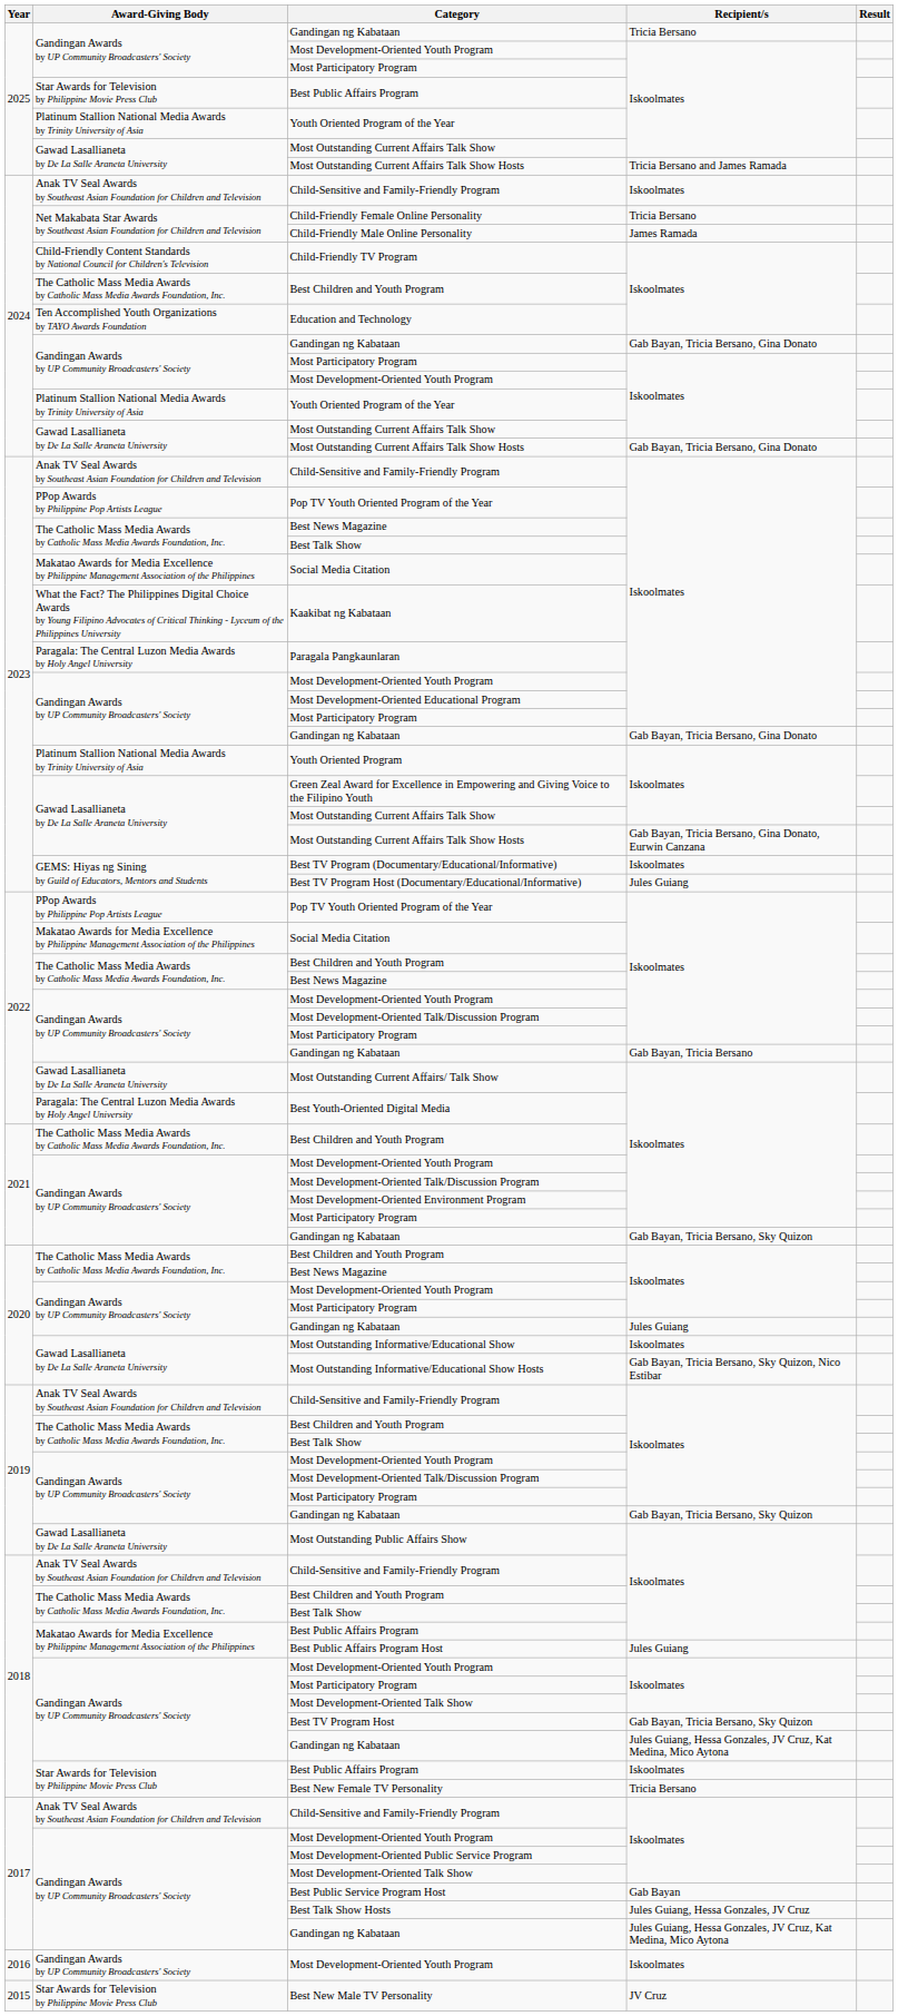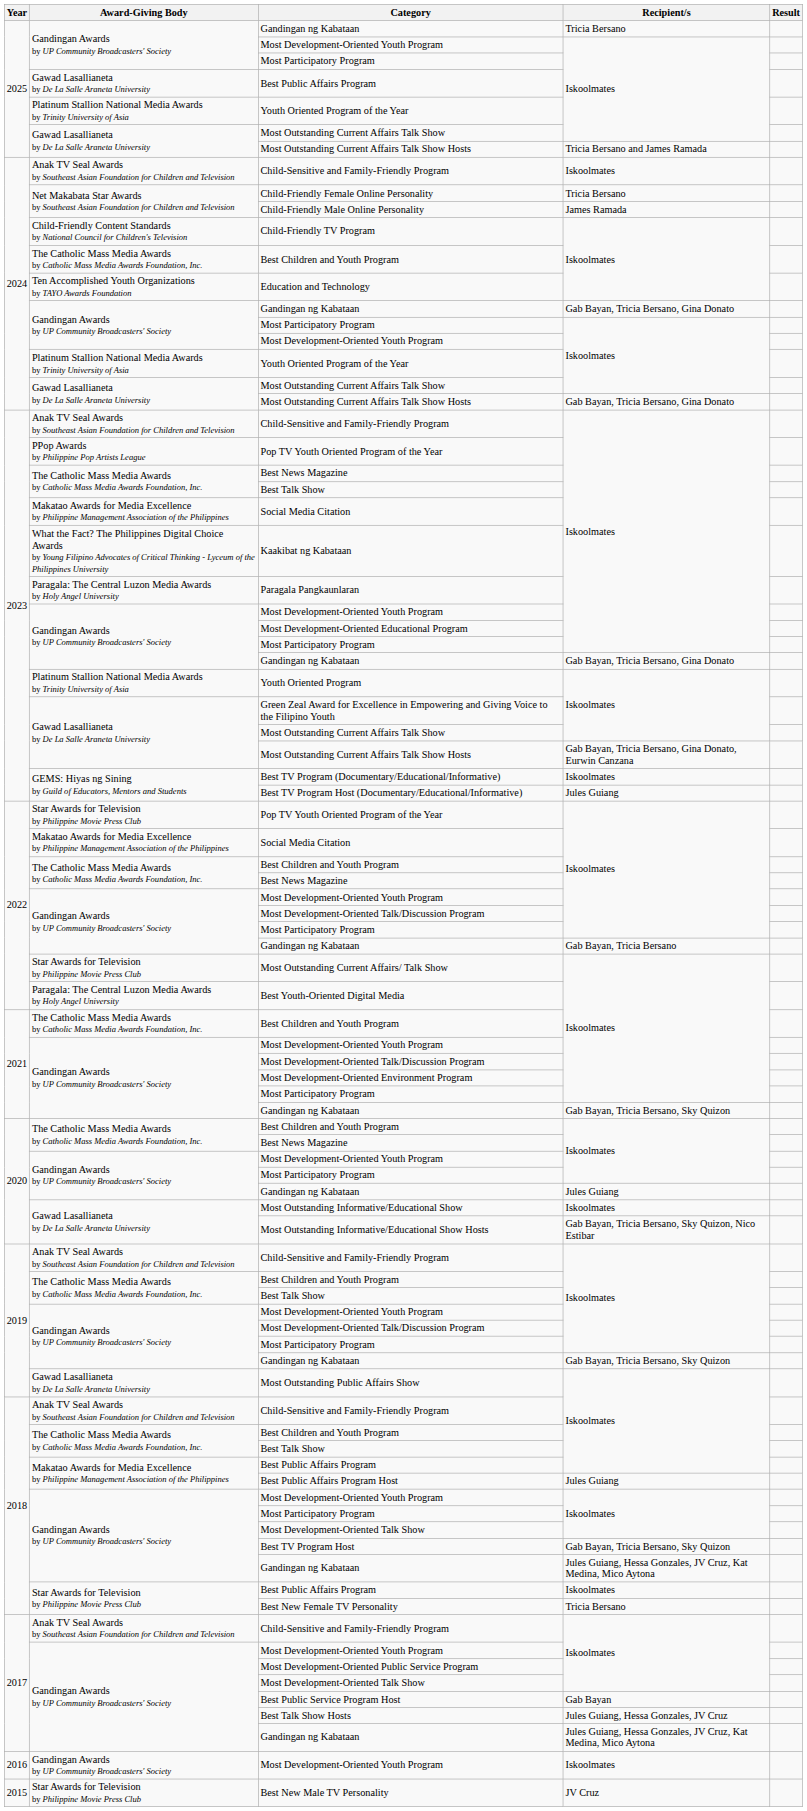 <table class="wikitable" style="text-align:left; width="auto">
 <tr>
 <th>Year</th>
 <th>Award-Giving Body</th>
 <th>Category</th>
 <th>Recipient/s</th>
 <th>Result</th>
 </tr>
 <tr>
 <td rowspan="7" align="center">2025</td>
 <td rowspan="3" align="left">Gandingan Awards <br><small>by <em>UP Community Broadcasters' Society</em></small></td>
 <td align="left">Gandingan ng Kabataan</td>
 <td align="left">Tricia Bersano</td>
 <td></td>
 </tr>
 <tr>
 <td align="left">Most Development-Oriented Youth Program</td>
 <td rowspan="5">Iskoolmates</td>
 <td></td>
 </tr>
 <tr>
 <td align="left">Most Participatory Program</td>
 <td></td>
 </tr>
 <tr>
-<td align="left">Star Awards for Television <br><small>by <em>Philippine Movie Press Club</em></small></td>
+<td align="left">Gawad Lasallianeta <br><small>by <em>De La Salle Araneta University</em></small></td>
 <td align="left">Best Public Affairs Program</td>
 <td></td>
 </tr>
 <tr>
 <td align="left">Platinum Stallion National Media Awards <br><small>by <em>Trinity University of Asia</em></small></td>
 <td align="left">Youth Oriented Program of the Year</td>
 <td></td>
 </tr>
 <tr>
 <td rowspan="2" align="left">Gawad Lasallianeta <br><small>by <em>De La Salle Araneta University</em></small></td>
 <td align="left">Most Outstanding Current Affairs Talk Show</td>
 <td></td>
 </tr>
 <tr>
 <td align="left">Most Outstanding Current Affairs Talk Show Hosts</td>
 <td align="left">Tricia Bersano and James Ramada</td>
 <td></td>
 </tr>
 <tr>
 <td rowspan="12" align="center">2024</td>
 <td rowspan="1" align="left">Anak TV Seal Awards <br><small>by <em>Southeast Asian Foundation for Children and Television</em></small></td>
 <td align="left">Child-Sensitive and Family-Friendly Program</td>
 <td align="left">Iskoolmates</td>
 <td></td>
 </tr>
 <tr>
 <td rowspan="2" align="left">Net Makabata Star Awards <br><small>by <em>Southeast Asian Foundation for Children and Television</em></small></td>
 <td align="left">Child-Friendly Female Online Personality</td>
 <td align="left">Tricia Bersano</td>
 <td></td>
 </tr>
 <tr>
 <td align="left">Child-Friendly Male Online Personality</td>
 <td align="left">James Ramada</td>
 <td></td>
 </tr>
 <tr>
 <td align="left">Child-Friendly Content Standards <br><small>by <em>National Council for Children's Television</em></small></td>
 <td align="left">Child-Friendly TV Program</td>
 <td rowspan="3">Iskoolmates</td>
 <td></td>
 </tr>
 <tr>
 <td align="left">The Catholic Mass Media Awards <br><small>by <em>Catholic Mass Media Awards Foundation, Inc.</em></small></td>
 <td align="left">Best Children and Youth Program</td>
 <td></td>
 </tr>
 <tr>
 <td align="left">Ten Accomplished Youth Organizations <br><small>by <em>TAYO Awards Foundation</em></small></td>
 <td align="left">Education and Technology</td>
 <td></td>
 </tr>
 <tr>
 <td rowspan="3" align="left">Gandingan Awards <br><small>by <em>UP Community Broadcasters' Society</em></small></td>
 <td align="left">Gandingan ng Kabataan</td>
 <td align="left">Gab Bayan, Tricia Bersano, Gina Donato</td>
 <td></td>
 </tr>
 <tr>
 <td align="left">Most Participatory Program</td>
 <td rowspan="4">Iskoolmates</td>
 <td></td>
 </tr>
 <tr>
 <td align="left">Most Development-Oriented Youth Program</td>
 <td></td>
 </tr>
 <tr>
 <td align="left">Platinum Stallion National Media Awards <br><small>by <em>Trinity University of Asia</em></small></td>
 <td align="left">Youth Oriented Program of the Year</td>
 <td></td>
 </tr>
 <tr>
 <td rowspan="2" align="left">Gawad Lasallianeta <br><small>by <em>De La Salle Araneta University</em></small></td>
 <td align="left">Most Outstanding Current Affairs Talk Show</td>
 <td></td>
 </tr>
 <tr>
 <td align="left">Most Outstanding Current Affairs Talk Show Hosts</td>
 <td align="left">Gab Bayan, Tricia Bersano, Gina Donato</td>
 <td></td>
 </tr>
 <tr>
 <td rowspan="17" align="center">2023</td>
 <td rowspan="1" align="left">Anak TV Seal Awards <br><small>by <em>Southeast Asian Foundation for Children and Television</em></small></td>
 <td align="left">Child-Sensitive and Family-Friendly Program</td>
 <td rowspan="10">Iskoolmates</td>
 <td></td>
 </tr>
 <tr>
 <td rowspan="1" align="left">PPop Awards <br><small>by <em>Philippine Pop Artists League</em></small></td>
 <td align="left">Pop TV Youth Oriented Program of the Year</td>
 <td></td>
 </tr>
 <tr>
 <td rowspan="2" align="left">The Catholic Mass Media Awards <br><small>by <em>Catholic Mass Media Awards Foundation, Inc.</em></small></td>
 <td align="left">Best News Magazine</td>
 <td></td>
 </tr>
 <tr>
 <td align="left">Best Talk Show</td>
 <td></td>
 </tr>
 <tr>
 <td rowspan="1" align="left">Makatao Awards for Media Excellence <br><small>by <em>Philippine Management Association of the Philippines</em></small></td>
 <td align="left">Social Media Citation</td>
 <td></td>
 </tr>
 <tr>
 <td align="left">What the Fact? The Philippines Digital Choice Awards <br><small>by <em>Young Filipino Advocates of Critical Thinking - Lyceum of the Philippines University</em></small></td>
 <td align="left">Kaakibat ng Kabataan</td>
 <td></td>
 </tr>
 <tr>
 <td rowspan="1" align="left">Paragala: The Central Luzon Media Awards <br><small>by <em>Holy Angel University</em></small></td>
 <td align="left">Paragala Pangkaunlaran</td>
 <td></td>
 </tr>
 <tr>
 <td rowspan="4" align="left">Gandingan Awards <br><small>by <em>UP Community Broadcasters' Society</em></small></td>
 <td align="left">Most Development-Oriented Youth Program</td>
 <td></td>
 </tr>
 <tr>
 <td align="left">Most Development-Oriented Educational Program</td>
 <td></td>
 </tr>
 <tr>
 <td align="left">Most Participatory Program</td>
 <td></td>
 </tr>
 <tr>
 <td align="left">Gandingan ng Kabataan</td>
 <td align="left">Gab Bayan, Tricia Bersano, Gina Donato</td>
 <td></td>
 </tr>
 <tr>
 <td align="left">Platinum Stallion National Media Awards <br><small>by <em>Trinity University of Asia</em></small></td>
 <td align="left">Youth Oriented Program</td>
 <td rowspan="3">Iskoolmates</td>
 <td></td>
 </tr>
 <tr>
 <td rowspan="3" align="left">Gawad Lasallianeta <br><small>by <em>De La Salle Araneta University</em></small></td>
 <td align="left">Green Zeal Award for Excellence in Empowering and Giving Voice to the Filipino Youth</td>
 <td></td>
 </tr>
 <tr>
 <td align="left">Most Outstanding Current Affairs Talk Show</td>
 <td></td>
 </tr>
 <tr>
 <td align="left">Most Outstanding Current Affairs Talk Show Hosts</td>
 <td align="left">Gab Bayan, Tricia Bersano, Gina Donato, Eurwin Canzana</td>
 <td></td>
 </tr>
 <tr>
 <td rowspan="2" align="left">GEMS: Hiyas ng Sining <br><small>by <em>Guild of Educators, Mentors and Students</em></small></td>
 <td align="left">Best TV Program (Documentary/Educational/Informative)</td>
 <td align="left">Iskoolmates</td>
 <td></td>
 </tr>
 <tr>
 <td align="left">Best TV Program Host (Documentary/Educational/Informative)</td>
 <td align="left">Jules Guiang</td>
 <td></td>
 </tr>
 <tr>
 <td rowspan="10" align="center">2022</td>
-<td align="left">PPop Awards <br><small>by <em>Philippine Pop Artists League</em></small></td>
+<td align="left">Star Awards for Television <br><small>by <em>Philippine Movie Press Club</em></small></td>
 <td align="left">Pop TV Youth Oriented Program of the Year</td>
 <td rowspan="7">Iskoolmates</td>
 <td></td>
 </tr>
 <tr>
 <td align="left">Makatao Awards for Media Excellence <br><small>by <em>Philippine Management Association of the Philippines</em></small></td>
 <td align="left">Social Media Citation</td>
 <td></td>
 </tr>
 <tr>
 <td rowspan="2" align="left">The Catholic Mass Media Awards <br><small>by <em>Catholic Mass Media Awards Foundation, Inc.</em></small></td>
 <td align="left">Best Children and Youth Program</td>
 <td></td>
 </tr>
 <tr>
 <td align="left">Best News Magazine</td>
 <td></td>
 </tr>
 <tr>
 <td rowspan="4" align="left">Gandingan Awards <br><small>by <em>UP Community Broadcasters' Society</em></small></td>
 <td align="left">Most Development-Oriented Youth Program</td>
 <td></td>
 </tr>
 <tr>
 <td align="left">Most Development-Oriented Talk/Discussion Program</td>
 <td></td>
 </tr>
 <tr>
 <td align="left">Most Participatory Program</td>
 <td></td>
 </tr>
 <tr>
 <td align="left">Gandingan ng Kabataan</td>
 <td align="left">Gab Bayan, Tricia Bersano</td>
 <td></td>
 </tr>
 <tr>
-<td align="left">Gawad Lasallianeta <br><small>by <em>De La Salle Araneta University</em></small></td>
+<td align="left">Star Awards for Television <br><small>by <em>Philippine Movie Press Club</em></small></td>
 <td align="left">Most Outstanding Current Affairs/ Talk Show</td>
 <td rowspan="7">Iskoolmates</td>
 <td></td>
 </tr>
 <tr>
 <td align="left">Paragala: The Central Luzon Media Awards <br><small>by <em>Holy Angel University</em></small></td>
 <td align="left">Best Youth-Oriented Digital Media</td>
 <td></td>
 </tr>
 <tr>
 <td rowspan="6" align="center">2021</td>
 <td align="left">The Catholic Mass Media Awards <br><small>by <em>Catholic Mass Media Awards Foundation, Inc.</em></small></td>
 <td align="left">Best Children and Youth Program</td>
 <td></td>
 </tr>
 <tr>
 <td rowspan="5" align="left">Gandingan Awards <br><small>by <em>UP Community Broadcasters' Society</em></small></td>
 <td align="left">Most Development-Oriented Youth Program</td>
 <td></td>
 </tr>
 <tr>
 <td align="left">Most Development-Oriented Talk/Discussion Program</td>
 <td></td>
 </tr>
 <tr>
 <td align="left">Most Development-Oriented Environment Program</td>
 <td></td>
 </tr>
 <tr>
 <td align="left">Most Participatory Program</td>
 <td></td>
 </tr>
 <tr>
 <td align="left">Gandingan ng Kabataan</td>
 <td align="left">Gab Bayan, Tricia Bersano, Sky Quizon</td>
 <td></td>
 </tr>
 <tr>
 <td rowspan="7" align="center">2020</td>
 <td rowspan="2" align="left">The Catholic Mass Media Awards <br><small>by <em>Catholic Mass Media Awards Foundation, Inc.</em></small></td>
 <td align="left">Best Children and Youth Program</td>
 <td rowspan="4">Iskoolmates</td>
 <td></td>
 </tr>
 <tr>
 <td align="left">Best News Magazine</td>
 <td></td>
 </tr>
 <tr>
 <td rowspan="3" align="left">Gandingan Awards <br><small>by <em>UP Community Broadcasters' Society</em></small></td>
 <td align="left">Most Development-Oriented Youth Program</td>
 <td></td>
 </tr>
 <tr>
 <td align="left">Most Participatory Program</td>
 <td></td>
 </tr>
 <tr>
 <td align="left">Gandingan ng Kabataan</td>
 <td align="left">Jules Guiang</td>
 <td></td>
 </tr>
 <tr>
 <td rowspan="2" align="left">Gawad Lasallianeta <br><small>by <em>De La Salle Araneta University</em></small></td>
 <td align="left">Most Outstanding Informative/Educational Show</td>
 <td align="left">Iskoolmates</td>
 <td></td>
 </tr>
 <tr>
 <td align="left">Most Outstanding Informative/Educational Show Hosts</td>
 <td align="left">Gab Bayan, Tricia Bersano, Sky Quizon, Nico Estibar</td>
 <td></td>
 </tr>
 <tr>
 <td rowspan="8" align="center">2019</td>
 <td align="left">Anak TV Seal Awards <br><small>by <em>Southeast Asian Foundation for Children and Television</em></small></td>
 <td align="left">Child-Sensitive and Family-Friendly Program</td>
 <td rowspan="6">Iskoolmates</td>
 <td></td>
 </tr>
 <tr>
 <td rowspan="2" align="left">The Catholic Mass Media Awards <br><small>by <em>Catholic Mass Media Awards Foundation, Inc.</em></small></td>
 <td align="left">Best Children and Youth Program</td>
 <td></td>
 </tr>
 <tr>
 <td align="left">Best Talk Show</td>
 <td></td>
 </tr>
 <tr>
 <td rowspan="4" align="left">Gandingan Awards <br><small>by <em>UP Community Broadcasters' Society</em></small></td>
 <td align="left">Most Development-Oriented Youth Program</td>
 <td></td>
 </tr>
 <tr>
 <td align="left">Most Development-Oriented Talk/Discussion Program</td>
 <td></td>
 </tr>
 <tr>
 <td align="left">Most Participatory Program</td>
 <td></td>
 </tr>
 <tr>
 <td align="left">Gandingan ng Kabataan</td>
 <td align="left">Gab Bayan, Tricia Bersano, Sky Quizon</td>
 <td></td>
 </tr>
 <tr>
 <td align="left">Gawad Lasallianeta <br><small>by <em>De La Salle Araneta University</em></small></td>
 <td align="left">Most Outstanding Public Affairs Show</td>
 <td rowspan="5">Iskoolmates</td>
 <td></td>
 </tr>
 <tr>
 <td rowspan="12" align="center">2018</td>
 <td align="left">Anak TV Seal Awards <br><small>by <em>Southeast Asian Foundation for Children and Television</em></small></td>
 <td align="left">Child-Sensitive and Family-Friendly Program</td>
 <td></td>
 </tr>
 <tr>
 <td rowspan="2" align="left">The Catholic Mass Media Awards <br><small>by <em>Catholic Mass Media Awards Foundation, Inc.</em></small></td>
 <td align="left">Best Children and Youth Program</td>
 <td></td>
 </tr>
 <tr>
 <td align="left">Best Talk Show</td>
 <td></td>
 </tr>
 <tr>
 <td rowspan="2" align="left">Makatao Awards for Media Excellence <br><small>by <em>Philippine Management Association of the Philippines</em></small></td>
 <td align="left">Best Public Affairs Program</td>
 <td></td>
 </tr>
 <tr>
 <td align="left">Best Public Affairs Program Host</td>
 <td align="left">Jules Guiang</td>
 <td></td>
 </tr>
 <tr>
 <td rowspan="5" align="left">Gandingan Awards <br><small>by <em>UP Community Broadcasters' Society</em></small></td>
 <td align="left">Most Development-Oriented Youth Program</td>
 <td rowspan="3">Iskoolmates</td>
 <td></td>
 </tr>
 <tr>
 <td align="left">Most Participatory Program</td>
 <td></td>
 </tr>
 <tr>
 <td align="left">Most Development-Oriented Talk Show</td>
 <td></td>
 </tr>
 <tr>
 <td align="left">Best TV Program Host</td>
 <td align="left">Gab Bayan, Tricia Bersano, Sky Quizon</td>
 <td></td>
 </tr>
 <tr>
 <td align="left">Gandingan ng Kabataan</td>
 <td align="left">Jules Guiang, Hessa Gonzales, JV Cruz, Kat Medina, Mico Aytona</td>
 <td></td>
 </tr>
 <tr>
 <td rowspan="2" align="left">Star Awards for Television <br><small>by <em>Philippine Movie Press Club</em></small></td>
 <td align="left">Best Public Affairs Program</td>
 <td align="left">Iskoolmates</td>
 <td></td>
 </tr>
 <tr>
 <td align="left">Best New Female TV Personality</td>
 <td align="left">Tricia Bersano</td>
 <td></td>
 </tr>
 <tr>
 <td rowspan="7" align="center">2017</td>
 <td align="left">Anak TV Seal Awards <br><small>by <em>Southeast Asian Foundation for Children and Television</em></small></td>
 <td align="left">Child-Sensitive and Family-Friendly Program</td>
 <td rowspan="4">Iskoolmates</td>
 <td></td>
 </tr>
 <tr>
 <td rowspan="6" align="left">Gandingan Awards <br><small>by <em>UP Community Broadcasters' Society</em></small></td>
 <td align="left">Most Development-Oriented Youth Program</td>
 <td></td>
 </tr>
 <tr>
 <td align="left">Most Development-Oriented Public Service Program</td>
 <td></td>
 </tr>
 <tr>
 <td align="left">Most Development-Oriented Talk Show</td>
 <td></td>
 </tr>
 <tr>
 <td align="left">Best Public Service Program Host</td>
 <td align="left">Gab Bayan</td>
 <td></td>
 </tr>
 <tr>
 <td align="left">Best Talk Show Hosts</td>
 <td align="left">Jules Guiang, Hessa Gonzales, JV Cruz</td>
 <td></td>
 </tr>
 <tr>
 <td align="left">Gandingan ng Kabataan</td>
 <td align="left">Jules Guiang, Hessa Gonzales, JV Cruz, Kat Medina, Mico Aytona</td>
 <td></td>
 </tr>
 <tr>
 <td align="center">2016</td>
 <td align="left">Gandingan Awards <br><small>by <em>UP Community Broadcasters' Society</em></small></td>
 <td align="left">Most Development-Oriented Youth Program</td>
 <td align="left">Iskoolmates</td>
 <td></td>
 </tr>
 <tr>
 <td align="center">2015</td>
 <td align="left">Star Awards for Television <br><small>by <em>Philippine Movie Press Club</em></small></td>
 <td align="left">Best New Male TV Personality</td>
 <td align="left">JV Cruz</td>
 <td></td>
 </tr>
 </table>
